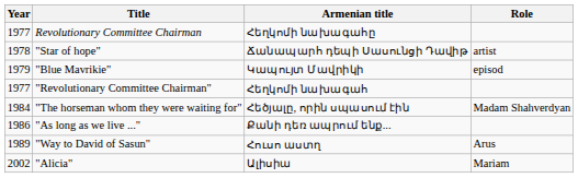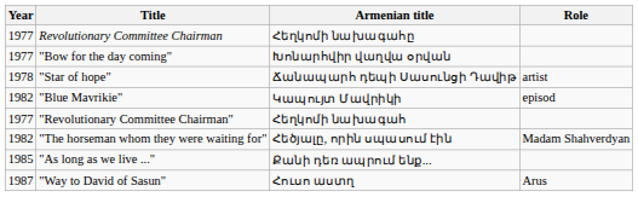 <table class="wikitable sortable plainrowheaders">
 <tr>
 <th>Year</th>
 <th>Title</th>
 <th>Armenian title</th>
 <th class="unsortable">Role</th>
 </tr>
 <tr>
 <td>1977</td>
 <td><em>Revolutionary Committee Chairman</em></td>
 <td>Հեղկոմի նախագահը</td>
 <td></td>
 </tr>
 <tr>
+<td>1977</td>
+<td>"Bow for the day coming"</td>
+<td>Խոնարհվիր վաղվա օրվան</td>
+<td></td>
+</tr>
+<tr>
 <td>1978</td>
 <td>"Star of hope"</td>
 <td>Ճանապարհ դեպի Սասունցի Դավիթ</td>
 <td>artist</td>
 </tr>
 <tr>
-<td>1979</td>
+<td>1982</td>
 <td>"Blue Mavrikie"</td>
 <td>Կապույտ Մավրիկի</td>
 <td>episod</td>
 </tr>
 <tr>
 <td>1977</td>
 <td>"Revolutionary Committee Chairman"</td>
 <td>Հեղկոմի նախագահ</td>
 <td></td>
 </tr>
 <tr>
-<td>1984</td>
+<td>1982</td>
 <td>"The horseman whom they were waiting for"</td>
 <td>Հեծյալը, որին սպասում էին</td>
 <td>Madam Shahverdyan</td>
 </tr>
 <tr>
-<td>1986</td>
+<td>1985</td>
 <td>"As long as we live ..."</td>
 <td>Քանի դեռ ապրում ենք...</td>
 <td></td>
 </tr>
 <tr>
-<td>1989</td>
+<td>1987</td>
 <td>"Way to David of Sasun"</td>
 <td>Հուսո աստղ</td>
 <td>Arus</td>
 </tr>
-<tr>
-<td>2002</td>
-<td>"Alicia"</td>
-<td>Ալիսիա</td>
-<td>Mariam</td>
-</tr>
 </table>
